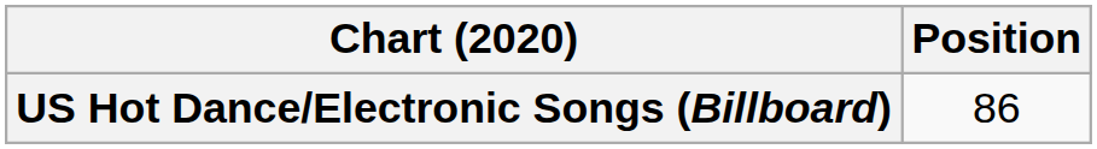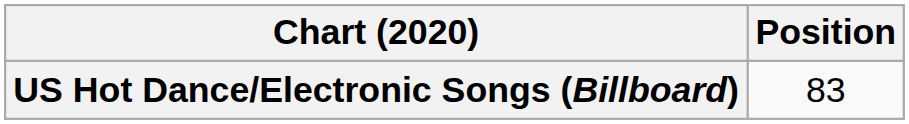 <table class="wikitable plainrowheaders" style="text-align:center">
 <tr>
 <th scope="col">Chart (2020)</th>
 <th scope="col">Position</th>
 </tr>
 <tr>
 <th scope="row">US Hot Dance/Electronic Songs (<em>Billboard</em>)</th>
-<td>86</td>
+<td>83</td>
 </tr>
 </table>
